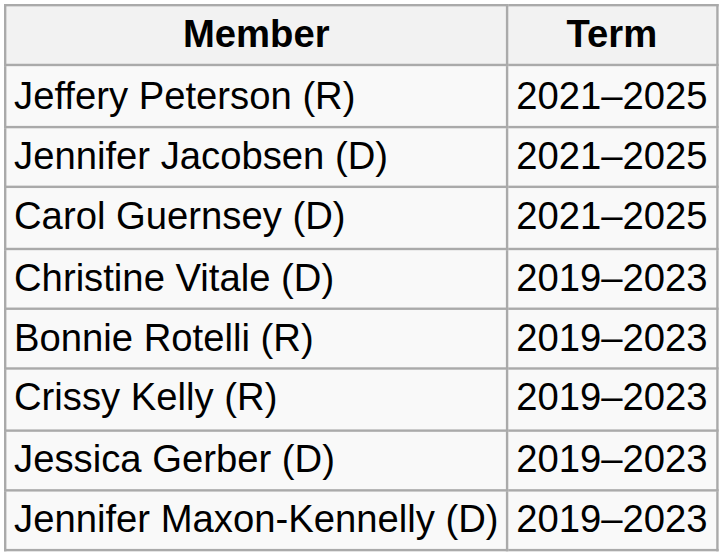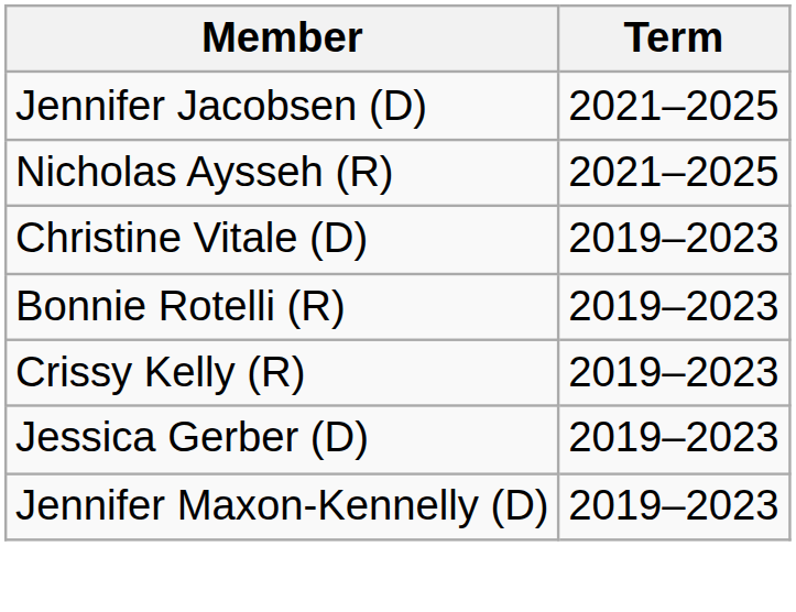 <table class="wikitable">
 <tr>
 <th>Member</th>
 <th>Term</th>
 </tr>
 <tr>
-<td>Jeffery Peterson (R)</td>
-<td>2021–2025</td>
-</tr>
-<tr>
 <td>Jennifer Jacobsen (D)</td>
 <td>2021–2025</td>
 </tr>
 <tr>
-<td>Carol Guernsey (D)</td>
+<td>Nicholas Aysseh (R)</td>
 <td>2021–2025</td>
 </tr>
 <tr>
 <td>Christine Vitale (D)</td>
 <td>2019–2023</td>
 </tr>
 <tr>
 <td>Bonnie Rotelli (R)</td>
 <td>2019–2023</td>
 </tr>
 <tr>
 <td>Crissy Kelly (R)</td>
 <td>2019–2023</td>
 </tr>
 <tr>
 <td>Jessica Gerber (D)</td>
 <td>2019–2023</td>
 </tr>
 <tr>
 <td>Jennifer Maxon-Kennelly (D)</td>
 <td>2019–2023</td>
 </tr>
 </table>
